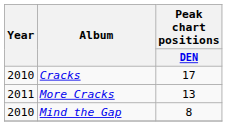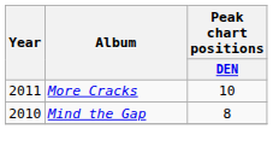 <table class="wikitable plainrowheaders" style="text-align:left;" border="1">
 <tr>
 <th scope="col" rowspan="2" width=10>Year</th>
 <th scope="col" rowspan="2" style="width:10em;">Album</th>
 <th scope="col" colspan="1">Peak chart positions</th>
 </tr>
 <tr>
 <th scope="col" style="width:3em;font-size:90%;"><a href='#'>DEN</a><br></th>
 </tr>
 <tr>
-<td>2010</td>
-<td><em><a href='#'>Cracks</a></em></td>
-<td style="text-align:center;">17</td>
-</tr>
-<tr>
 <td>2011</td>
 <td><em><a href='#'>More Cracks</a></em></td>
-<td style="text-align:center;">13</td>
+<td style="text-align:center;">10</td>
 </tr>
 <tr>
 <td>2010</td>
 <td><em><a href='#'>Mind the Gap</a></em></td>
 <td style="text-align:center;">8</td>
 </tr>
 <tr>
 </tr>
 </table>
